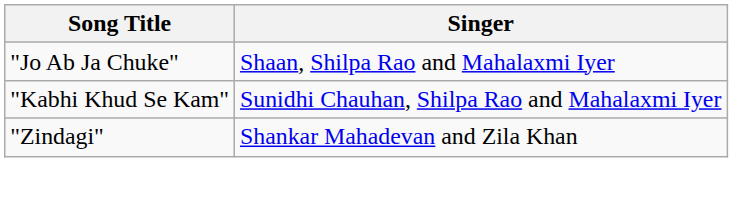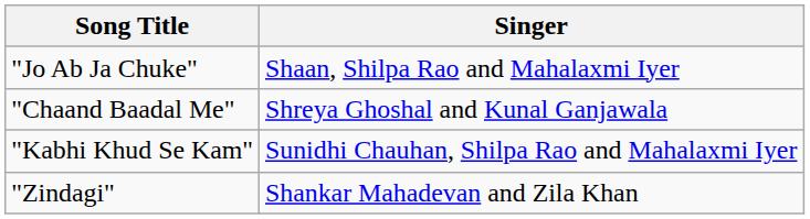 <table class="wikitable">
 <tr>
 <th>Song Title</th>
 <th>Singer</th>
 </tr>
 <tr>
 <td>"Jo Ab Ja Chuke"</td>
 <td><a href='#'>Shaan</a>, <a href='#'>Shilpa Rao</a> and <a href='#'>Mahalaxmi Iyer</a></td>
 </tr>
 <tr>
+<td>"Chaand Baadal Me"</td>
+<td><a href='#'>Shreya Ghoshal</a> and <a href='#'>Kunal Ganjawala</a></td>
+</tr>
+<tr>
 <td>"Kabhi Khud Se Kam"</td>
 <td><a href='#'>Sunidhi Chauhan</a>, <a href='#'>Shilpa Rao</a> and <a href='#'>Mahalaxmi Iyer</a></td>
 </tr>
 <tr>
 <td>"Zindagi"</td>
 <td><a href='#'>Shankar Mahadevan</a> and Zila Khan</td>
 </tr>
 </table>
